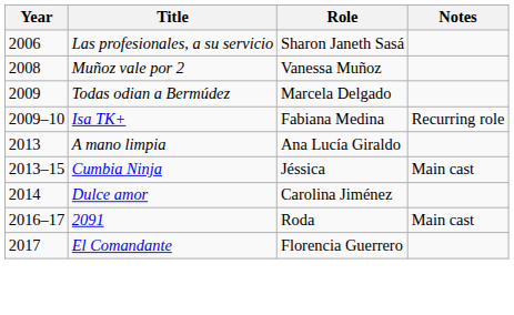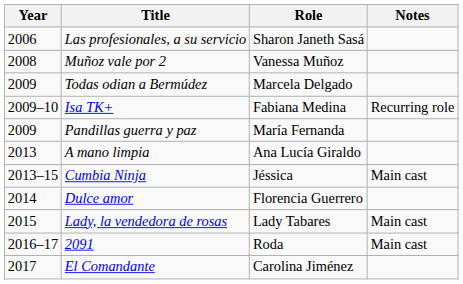 <table class="wikitable sortable">
 <tr>
 <th>Year</th>
 <th>Title</th>
 <th>Role</th>
 <th>Notes</th>
 </tr>
 <tr>
 <td>2006</td>
 <td><em>Las profesionales, a su servicio</em></td>
 <td>Sharon Janeth Sasá</td>
 <td></td>
 </tr>
 <tr>
 <td>2008</td>
 <td><em>Muñoz vale por 2</em></td>
 <td>Vanessa Muñoz</td>
 <td></td>
 </tr>
 <tr>
 <td>2009</td>
 <td><em>Todas odian a Bermúdez</em></td>
 <td>Marcela Delgado</td>
 <td></td>
 </tr>
 <tr>
 <td>2009–10</td>
 <td><em><a href='#'>Isa TK+</a></em></td>
 <td>Fabiana Medina</td>
 <td>Recurring role</td>
 </tr>
 <tr>
+<td>2009</td>
+<td><em>Pandillas guerra y paz</em></td>
+<td>María Fernanda</td>
+<td></td>
+</tr>
+<tr>
 <td>2013</td>
 <td><em>A mano limpia</em></td>
 <td>Ana Lucía Giraldo</td>
 <td></td>
 </tr>
 <tr>
 <td>2013–15</td>
 <td><em><a href='#'>Cumbia Ninja</a></em></td>
 <td>Jéssica</td>
 <td>Main cast</td>
 </tr>
 <tr>
 <td>2014</td>
 <td><em><a href='#'>Dulce amor</a></em></td>
-<td>Carolina Jiménez</td>
+<td>Florencia Guerrero</td>
 <td></td>
+</tr>
+<tr>
+<td>2015</td>
+<td><em><a href='#'>Lady, la vendedora de rosas</a></em></td>
+<td>Lady Tabares</td>
+<td>Main cast</td>
 </tr>
 <tr>
 <td>2016–17</td>
 <td><em><a href='#'>2091</a></em></td>
 <td>Roda</td>
 <td>Main cast</td>
 </tr>
 <tr>
 <td>2017</td>
 <td><em><a href='#'>El Comandante</a></em></td>
-<td>Florencia Guerrero</td>
+<td>Carolina Jiménez</td>
 <td></td>
 </tr>
 </table>
